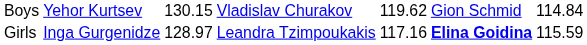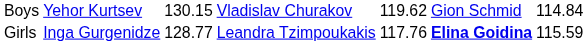 <table>
 <tr>
 <td>Boys</td>
 <td><a href='#'>Yehor Kurtsev</a><br></td>
 <td>130.15</td>
 <td><a href='#'>Vladislav Churakov</a><br></td>
 <td>119.62</td>
 <td><a href='#'>Gion Schmid</a><br></td>
 <td>114.84</td>
 </tr>
 <tr>
 <td>Girls</td>
 <td><a href='#'>Inga Gurgenidze</a><br></td>
-<td>128.97</td>
+<td>128.77</td>
 <td><a href='#'>Leandra Tzimpoukakis</a><br></td>
-<td>117.16</td>
+<td>117.76</td>
 <td><strong><a href='#'>Elina Goidina</a><br></strong></td>
 <td>115.59</td>
 </tr>
 </table>
